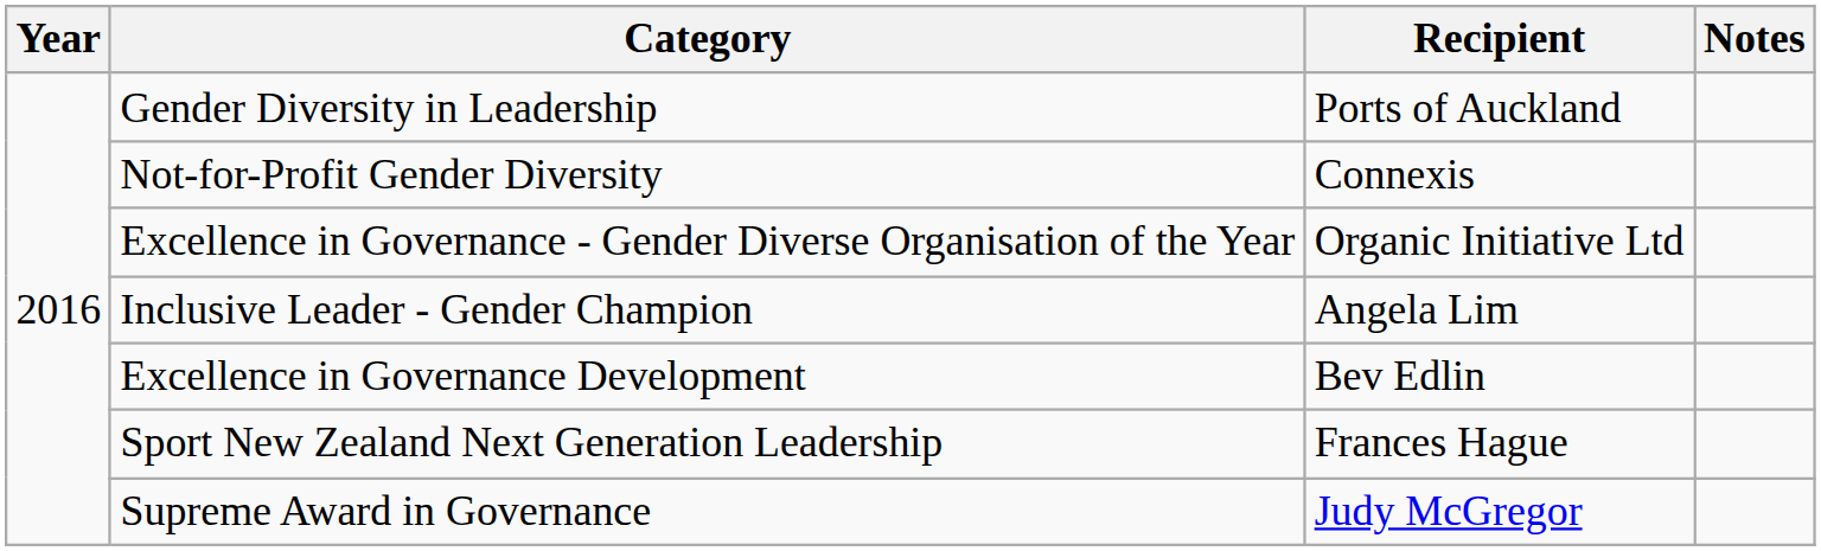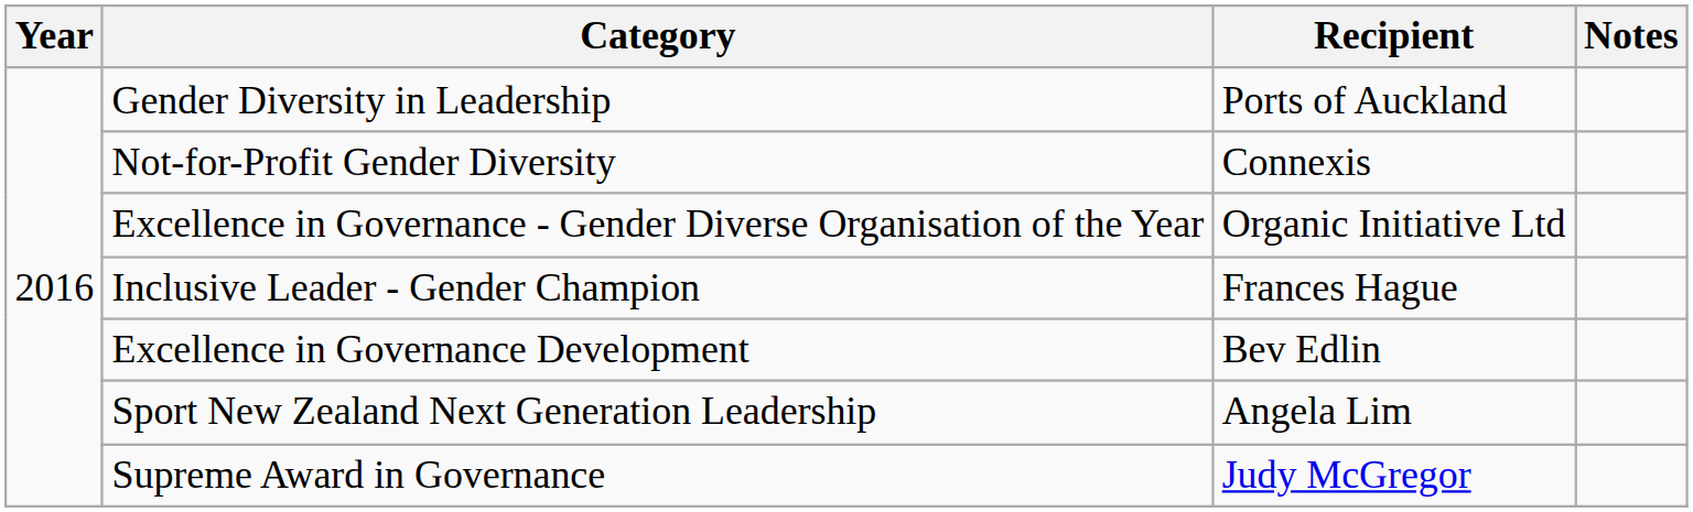 <table class="wikitable">
 <tr>
 <th>Year</th>
 <th>Category</th>
 <th>Recipient</th>
 <th>Notes</th>
 </tr>
 <tr>
 <td rowspan="7">2016</td>
 <td>Gender Diversity in Leadership</td>
 <td>Ports of Auckland</td>
 <td></td>
 </tr>
 <tr>
 <td>Not-for-Profit Gender Diversity</td>
 <td>Connexis</td>
 <td></td>
 </tr>
 <tr>
 <td>Excellence in Governance - Gender Diverse Organisation of the Year</td>
 <td>Organic Initiative Ltd</td>
 <td></td>
 </tr>
 <tr>
 <td>Inclusive Leader - Gender Champion</td>
-<td>Angela Lim</td>
+<td>Frances Hague</td>
 <td></td>
 </tr>
 <tr>
 <td>Excellence in Governance Development</td>
 <td>Bev Edlin</td>
 <td></td>
 </tr>
 <tr>
 <td>Sport New Zealand Next Generation Leadership</td>
-<td>Frances Hague</td>
+<td>Angela Lim</td>
 <td></td>
 </tr>
 <tr>
 <td>Supreme Award in Governance</td>
 <td><a href='#'>Judy McGregor</a></td>
 <td></td>
 </tr>
 </table>
